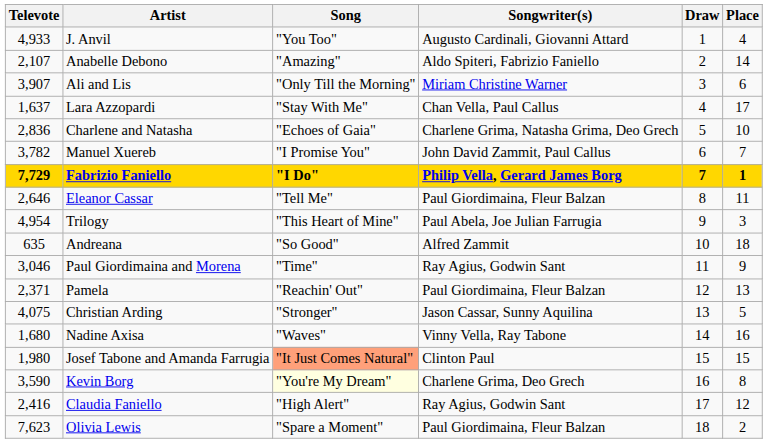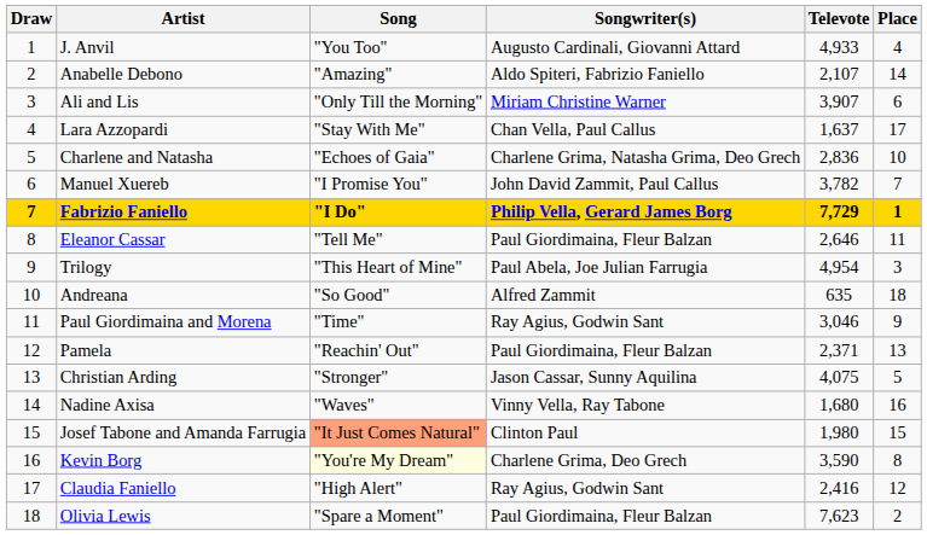 <table class="sortable wikitable" style="margin: 1em auto 1em auto; text-align:center">
 <tr>
-<th>Televote</th>
+<th>Draw</th>
 <th>Artist</th>
 <th>Song</th>
 <th>Songwriter(s)</th>
-<th>Draw</th>
+<th>Televote</th>
 <th>Place</th>
 </tr>
 <tr>
-<td>4,933</td>
+<td>1</td>
 <td align="left">J. Anvil</td>
 <td align="left">"You Too"</td>
 <td align="left">Augusto Cardinali, Giovanni Attard</td>
-<td>1</td>
+<td>4,933</td>
 <td>4</td>
 </tr>
 <tr>
-<td>2,107</td>
+<td>2</td>
 <td align="left">Anabelle Debono</td>
 <td align="left">"Amazing"</td>
 <td align="left">Aldo Spiteri, Fabrizio Faniello</td>
-<td>2</td>
+<td>2,107</td>
 <td>14</td>
 </tr>
 <tr>
-<td>3,907</td>
+<td>3</td>
 <td align="left">Ali and Lis</td>
 <td align="left">"Only Till the Morning"</td>
 <td align="left"><a href='#'>Miriam Christine Warner</a></td>
-<td>3</td>
+<td>3,907</td>
 <td>6</td>
 </tr>
 <tr>
-<td>1,637</td>
+<td>4</td>
 <td align="left">Lara Azzopardi</td>
 <td align="left">"Stay With Me"</td>
 <td align="left">Chan Vella, Paul Callus</td>
-<td>4</td>
+<td>1,637</td>
 <td>17</td>
 </tr>
 <tr>
-<td>2,836</td>
+<td>5</td>
 <td align="left">Charlene and Natasha</td>
 <td align="left">"Echoes of Gaia"</td>
 <td align="left">Charlene Grima, Natasha Grima, Deo Grech</td>
-<td>5</td>
+<td>2,836</td>
 <td>10</td>
 </tr>
 <tr>
-<td>3,782</td>
+<td>6</td>
 <td align="left">Manuel Xuereb</td>
 <td align="left">"I Promise You"</td>
 <td align="left">John David Zammit, Paul Callus</td>
-<td>6</td>
+<td>3,782</td>
 <td>7</td>
 </tr>
 <tr style="font-weight:bold; background:gold;">
-<td>7,729</td>
+<td>7</td>
 <td align="left"><a href='#'>Fabrizio Faniello</a></td>
 <td align="left">"I Do"</td>
 <td align="left"><a href='#'>Philip Vella</a>, <a href='#'>Gerard James Borg</a></td>
-<td>7</td>
+<td>7,729</td>
 <td>1</td>
 </tr>
 <tr>
-<td>2,646</td>
+<td>8</td>
 <td align="left"><a href='#'>Eleanor Cassar</a></td>
 <td align="left">"Tell Me"</td>
 <td align="left">Paul Giordimaina, Fleur Balzan</td>
-<td>8</td>
+<td>2,646</td>
 <td>11</td>
 </tr>
 <tr>
-<td>4,954</td>
+<td>9</td>
 <td align="left">Trilogy</td>
 <td align="left">"This Heart of Mine"</td>
 <td align="left">Paul Abela, Joe Julian Farrugia</td>
-<td>9</td>
+<td>4,954</td>
 <td>3</td>
 </tr>
 <tr>
-<td>635</td>
+<td>10</td>
 <td align="left">Andreana</td>
 <td align="left">"So Good"</td>
 <td align="left">Alfred Zammit</td>
-<td>10</td>
+<td>635</td>
 <td>18</td>
 </tr>
 <tr>
-<td>3,046</td>
+<td>11</td>
 <td align="left">Paul Giordimaina and <a href='#'>Morena</a></td>
 <td align="left">"Time"</td>
 <td align="left">Ray Agius, Godwin Sant</td>
-<td>11</td>
+<td>3,046</td>
 <td>9</td>
 </tr>
 <tr>
-<td>2,371</td>
+<td>12</td>
 <td align="left">Pamela</td>
 <td align="left">"Reachin' Out"</td>
 <td align="left">Paul Giordimaina, Fleur Balzan</td>
-<td>12</td>
+<td>2,371</td>
 <td>13</td>
 </tr>
 <tr>
-<td>4,075</td>
+<td>13</td>
 <td align="left">Christian Arding</td>
 <td align="left">"Stronger"</td>
 <td align="left">Jason Cassar, Sunny Aquilina</td>
-<td>13</td>
+<td>4,075</td>
 <td>5</td>
 </tr>
 <tr>
-<td>1,680</td>
+<td>14</td>
 <td align="left">Nadine Axisa</td>
 <td align="left">"Waves"</td>
 <td align="left">Vinny Vella, Ray Tabone</td>
-<td>14</td>
+<td>1,680</td>
 <td>16</td>
 </tr>
 <tr>
-<td>1,980</td>
+<td>15</td>
 <td align="left">Josef Tabone and Amanda Farrugia</td>
 <td align="left" style="background: lightsalmon;">"It Just Comes Natural"</td>
 <td align="left">Clinton Paul</td>
-<td>15</td>
+<td>1,980</td>
 <td>15</td>
 </tr>
 <tr>
-<td>3,590</td>
+<td>16</td>
 <td align="left"><a href='#'>Kevin Borg</a></td>
 <td align="left" style="background: lightyellow;">"You're My Dream"</td>
 <td align="left">Charlene Grima, Deo Grech</td>
-<td>16</td>
+<td>3,590</td>
 <td>8</td>
 </tr>
 <tr>
-<td>2,416</td>
+<td>17</td>
 <td align="left"><a href='#'>Claudia Faniello</a></td>
 <td align="left">"High Alert"</td>
 <td align="left">Ray Agius, Godwin Sant</td>
-<td>17</td>
+<td>2,416</td>
 <td>12</td>
 </tr>
 <tr>
-<td>7,623</td>
+<td>18</td>
 <td align="left"><a href='#'>Olivia Lewis</a></td>
 <td align="left">"Spare a Moment"</td>
 <td align="left">Paul Giordimaina, Fleur Balzan</td>
-<td>18</td>
+<td>7,623</td>
 <td>2</td>
 </tr>
 </table>
